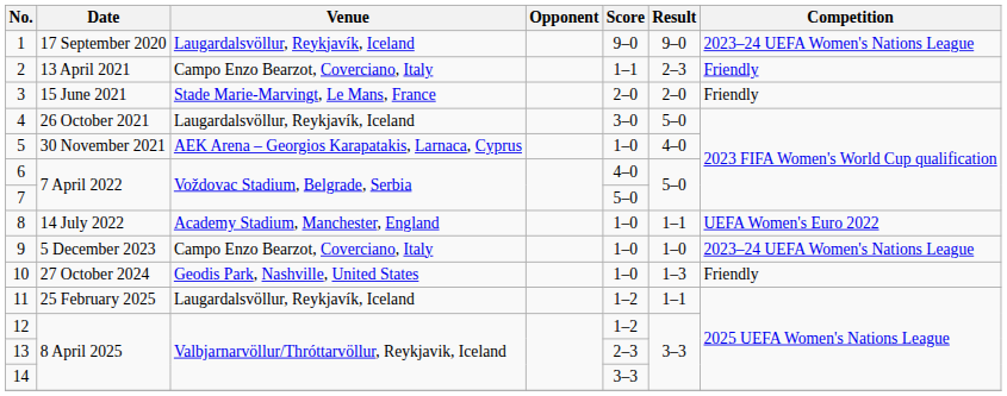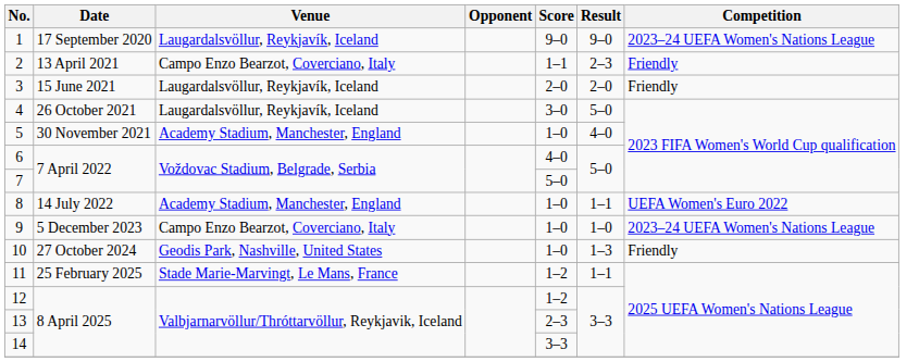 <table class="wikitable sortable">
 <tr>
 <th scope="col">No.</th>
 <th scope="col">Date</th>
 <th scope="col">Venue</th>
 <th scope="col">Opponent</th>
 <th scope="col">Score</th>
 <th scope="col">Result</th>
 <th scope="col">Competition</th>
 </tr>
 <tr>
 <td align="center">1</td>
 <td>17 September 2020</td>
 <td><a href='#'>Laugardalsvöllur</a>, <a href='#'>Reykjavík</a>, <a href='#'>Iceland</a></td>
 <td></td>
 <td align="center">9–0</td>
 <td align="center">9–0</td>
 <td><a href='#'>2023–24 UEFA Women's Nations League</a></td>
 </tr>
 <tr>
 <td align="center">2</td>
 <td>13 April 2021</td>
 <td>Campo Enzo Bearzot, <a href='#'>Coverciano</a>, <a href='#'>Italy</a></td>
 <td></td>
 <td align="center">1–1</td>
 <td align=center>2–3</td>
 <td><a href='#'>Friendly</a></td>
 </tr>
 <tr>
 <td align="center">3</td>
 <td>15 June 2021</td>
-<td><a href='#'>Stade Marie-Marvingt</a>, <a href='#'>Le Mans</a>, <a href='#'>France</a></td>
+<td>Laugardalsvöllur, Reykjavík, Iceland</td>
 <td></td>
 <td align="center">2–0</td>
 <td align="center">2–0</td>
 <td>Friendly</td>
 </tr>
 <tr>
 <td align="center">4</td>
 <td>26 October 2021</td>
 <td>Laugardalsvöllur, Reykjavík, Iceland</td>
 <td></td>
 <td align="center">3–0</td>
 <td align="center">5–0</td>
 <td rowspan="4"><a href='#'>2023 FIFA Women's World Cup qualification</a></td>
 </tr>
 <tr>
 <td align="center">5</td>
 <td>30 November 2021</td>
-<td><a href='#'>AEK Arena – Georgios Karapatakis</a>, <a href='#'>Larnaca</a>, <a href='#'>Cyprus</a></td>
+<td><a href='#'>Academy Stadium</a>, <a href='#'>Manchester</a>, <a href='#'>England</a></td>
 <td></td>
 <td align="center">1–0</td>
 <td align="center">4–0</td>
 </tr>
 <tr>
 <td align="center">6</td>
 <td rowspan="2">7 April 2022</td>
 <td rowspan="2"><a href='#'>Voždovac Stadium</a>, <a href='#'>Belgrade</a>, <a href='#'>Serbia</a></td>
 <td rowspan="2"></td>
 <td align="center">4–0</td>
 <td rowspan="2" align="center">5–0</td>
 </tr>
 <tr>
 <td align="center">7</td>
 <td align="center">5–0</td>
 </tr>
 <tr>
 <td align="center">8</td>
 <td>14 July 2022</td>
 <td><a href='#'>Academy Stadium</a>, <a href='#'>Manchester</a>, <a href='#'>England</a></td>
 <td></td>
 <td align="center">1–0</td>
 <td align="center">1–1</td>
 <td><a href='#'>UEFA Women's Euro 2022</a></td>
 </tr>
 <tr>
 <td align="center">9</td>
 <td>5 December 2023</td>
 <td>Campo Enzo Bearzot, <a href='#'>Coverciano</a>, <a href='#'>Italy</a></td>
 <td></td>
 <td align=center>1–0</td>
 <td align=center>1–0</td>
 <td><a href='#'>2023–24 UEFA Women's Nations League</a></td>
 </tr>
 <tr>
 <td align="center">10</td>
 <td>27 October 2024</td>
 <td><a href='#'>Geodis Park</a>, <a href='#'>Nashville</a>, <a href='#'>United States</a></td>
 <td></td>
 <td align=center>1–0</td>
 <td align=center>1–3</td>
 <td>Friendly</td>
 </tr>
 <tr>
 <td align="center">11</td>
 <td>25 February 2025</td>
-<td>Laugardalsvöllur, Reykjavík, Iceland</td>
+<td><a href='#'>Stade Marie-Marvingt</a>, <a href='#'>Le Mans</a>, <a href='#'>France</a></td>
 <td></td>
 <td align=center>1–2</td>
 <td align="center">1–1</td>
 <td rowspan=4><a href='#'>2025 UEFA Women's Nations League</a></td>
 </tr>
 <tr>
 <td align="center">12</td>
 <td rowspan=3>8 April 2025</td>
 <td rowspan=3><a href='#'>Valbjarnarvöllur/Thróttarvöllur</a>, Reykjavik, Iceland</td>
 <td rowspan=3></td>
 <td align=center>1–2</td>
 <td rowspan=3 align=center>3–3</td>
 </tr>
 <tr>
 <td align="center">13</td>
 <td align=center>2–3</td>
 </tr>
 <tr>
 <td align="center">14</td>
 <td align=center>3–3</td>
 </tr>
 <tr>
 </tr>
 </table>
